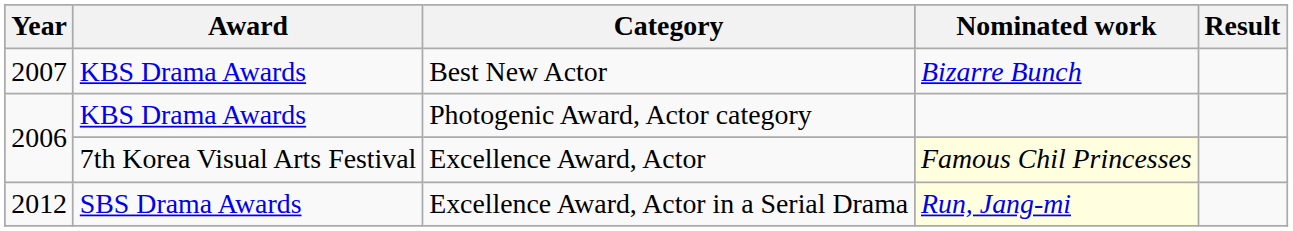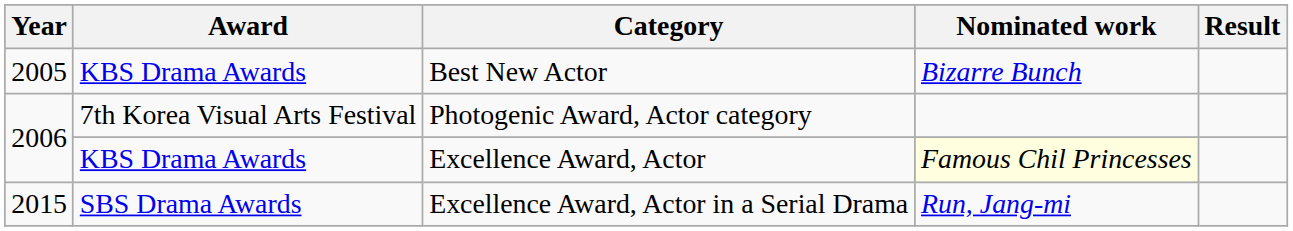 <table class="wikitable">
 <tr>
 <th>Year</th>
 <th>Award</th>
 <th>Category</th>
 <th>Nominated work</th>
 <th>Result</th>
 </tr>
 <tr>
-<td>2007</td>
+<td>2005</td>
 <td><a href='#'>KBS Drama Awards</a></td>
 <td>Best New Actor</td>
 <td><em><a href='#'>Bizarre Bunch</a></em></td>
 <td></td>
 </tr>
 <tr>
 <td rowspan=2>2006</td>
-<td><a href='#'>KBS Drama Awards</a></td>
+<td>7th Korea Visual Arts Festival</td>
 <td>Photogenic Award, Actor category</td>
 <td></td>
 <td></td>
 </tr>
 <tr>
-<td>7th Korea Visual Arts Festival</td>
+<td><a href='#'>KBS Drama Awards</a></td>
 <td>Excellence Award, Actor</td>
 <td style="background: lightyellow;"><em>Famous Chil Princesses</em></td>
 <td></td>
 </tr>
 <tr>
-<td>2012</td>
+<td>2015</td>
 <td><a href='#'>SBS Drama Awards</a></td>
 <td>Excellence Award, Actor in a Serial Drama</td>
-<td style="background: lightyellow;"><em><a href='#'>Run, Jang-mi</a></em></td>
+<td><em><a href='#'>Run, Jang-mi</a></em></td>
 <td></td>
 </tr>
 </table>
